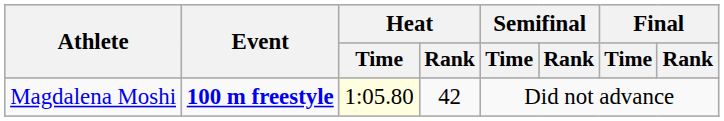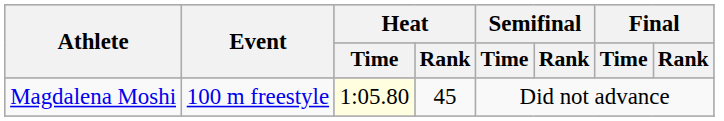 <table class=wikitable style="font-size:90%">
 <tr>
 <th rowspan="2">Athlete</th>
 <th rowspan="2">Event</th>
 <th colspan="2">Heat</th>
 <th colspan="2">Semifinal</th>
 <th colspan="2">Final</th>
 </tr>
 <tr style="font-size:95%">
 <th>Time</th>
 <th>Rank</th>
 <th>Time</th>
 <th>Rank</th>
 <th>Time</th>
 <th>Rank</th>
 </tr>
 <tr align=center>
 <td align=left><a href='#'>Magdalena Moshi</a></td>
-<td align=left><strong><a href='#'>100 m freestyle</a></strong></td>
+<td align=left><a href='#'>100 m freestyle</a></td>
 <td style="background: lightyellow;">1:05.80</td>
-<td>42</td>
+<td>45</td>
 <td colspan=4>Did not advance</td>
 </tr>
 </table>
